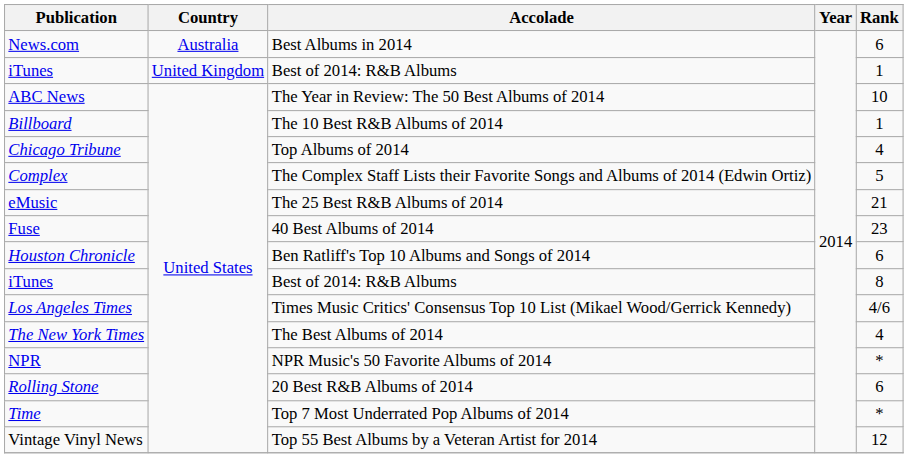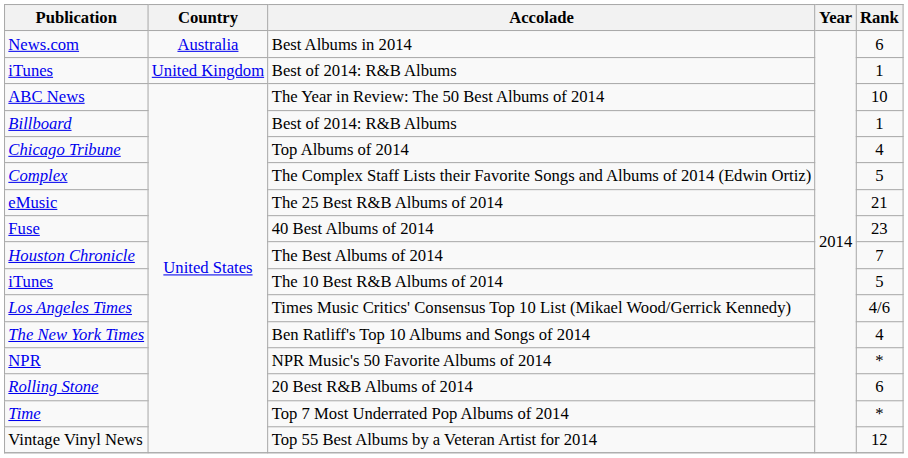 <table class="wikitable">
 <tr>
 <th>Publication</th>
 <th>Country</th>
 <th>Accolade</th>
 <th>Year</th>
 <th align="center">Rank</th>
 </tr>
 <tr>
 <td><a href='#'>News.com</a></td>
 <td align="center" rowspan="1"><a href='#'>Australia</a></td>
 <td>Best Albums in 2014</td>
 <td align="center" rowspan="16">2014</td>
 <td align="center">6</td>
 </tr>
 <tr>
 <td><a href='#'>iTunes</a></td>
 <td align="center" rowspan="1"><a href='#'>United Kingdom</a></td>
 <td>Best of 2014: R&B Albums</td>
 <td align="center">1</td>
 </tr>
 <tr>
 <td><a href='#'>ABC News</a></td>
 <td align="center" rowspan="14"><a href='#'>United States</a></td>
 <td>The Year in Review: The 50 Best Albums of 2014</td>
 <td align="center">10</td>
 </tr>
 <tr>
 <td><em><a href='#'>Billboard</a></em></td>
-<td>The 10 Best R&B Albums of 2014</td>
+<td>Best of 2014: R&B Albums</td>
 <td align="center">1</td>
 </tr>
 <tr>
 <td><em><a href='#'>Chicago Tribune</a></em></td>
 <td>Top Albums of 2014</td>
 <td align="center">4</td>
 </tr>
 <tr>
 <td><em><a href='#'>Complex</a></em></td>
 <td>The Complex Staff Lists their Favorite Songs and Albums of 2014 (Edwin Ortiz)</td>
 <td align="center">5</td>
 </tr>
 <tr>
 <td><a href='#'>eMusic</a></td>
 <td>The 25 Best R&B Albums of 2014</td>
 <td align="center">21</td>
 </tr>
 <tr>
 <td><a href='#'>Fuse</a></td>
 <td>40 Best Albums of 2014</td>
 <td align="center">23</td>
 </tr>
 <tr>
 <td><em><a href='#'>Houston Chronicle</a></em></td>
-<td>Ben Ratliff's Top 10 Albums and Songs of 2014</td>
-<td align="center">6</td>
+<td>The Best Albums of 2014</td>
+<td align="center">7</td>
 </tr>
 <tr>
 <td><a href='#'>iTunes</a></td>
-<td>Best of 2014: R&B Albums</td>
-<td align="center">8</td>
+<td>The 10 Best R&B Albums of 2014</td>
+<td align="center">5</td>
 </tr>
 <tr>
 <td><em><a href='#'>Los Angeles Times</a></em></td>
 <td>Times Music Critics' Consensus Top 10 List (Mikael Wood/Gerrick Kennedy)</td>
 <td align="center">4/6</td>
 </tr>
 <tr>
 <td><em><a href='#'>The New York Times</a></em></td>
-<td>The Best Albums of 2014</td>
+<td>Ben Ratliff's Top 10 Albums and Songs of 2014</td>
 <td align="center">4</td>
 </tr>
 <tr>
 <td><a href='#'>NPR</a></td>
 <td>NPR Music's 50 Favorite Albums of 2014</td>
 <td align="center">*</td>
 </tr>
 <tr>
 <td><em><a href='#'>Rolling Stone</a></em></td>
 <td>20 Best R&B Albums of 2014</td>
 <td align="center">6</td>
 </tr>
 <tr>
 <td><em><a href='#'>Time</a></em></td>
 <td>Top 7 Most Underrated Pop Albums of 2014</td>
 <td align="center">*</td>
 </tr>
 <tr>
 <td>Vintage Vinyl News</td>
 <td>Top 55 Best Albums by a Veteran Artist for 2014</td>
 <td align="center">12</td>
 </tr>
 <tr>
 </tr>
 </table>
